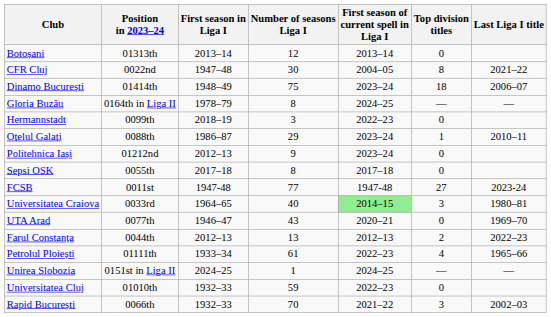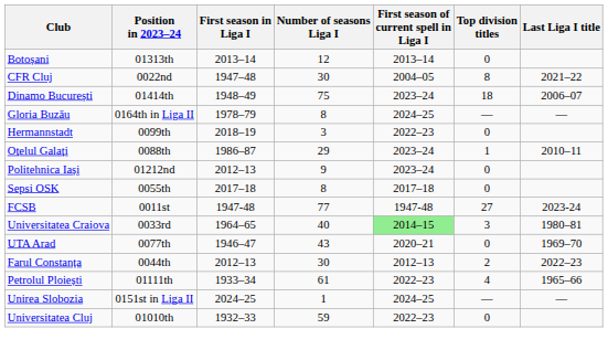 <table class="wikitable sortable" style="text-align:center">
 <tr>
 <th>Club</th>
 <th>Position<br>in <a href='#'>2023–24</a></th>
 <th>First season in<br>Liga I</th>
 <th>Number of seasons<br>Liga I</th>
 <th>First season of<br>current spell in<br>Liga I</th>
 <th>Top division<br>titles</th>
 <th>Last Liga I title</th>
 </tr>
 <tr>
 <td align="left"><a href='#'>Botoșani</a></td>
 <td><span>013</span>13th</td>
 <td>2013–14</td>
 <td>12</td>
 <td>2013–14</td>
 <td>0</td>
 <td></td>
 </tr>
 <tr>
 <td align="left"><a href='#'>CFR Cluj</a></td>
 <td><span>002</span>2nd</td>
 <td>1947–48</td>
 <td>30</td>
 <td>2004–05</td>
 <td>8</td>
 <td>2021–22</td>
 </tr>
 <tr>
 <td align="left"><a href='#'>Dinamo București</a></td>
 <td><span>014</span>14th</td>
 <td>1948–49</td>
 <td>75</td>
 <td>2023–24</td>
 <td>18</td>
 <td>2006–07</td>
 </tr>
 <tr>
 <td align="left"><a href='#'>Gloria Buzǎu</a></td>
 <td><span>016</span>4th in <a href='#'>Liga II</a></td>
 <td>1978–79</td>
 <td>8</td>
 <td>2024–25</td>
 <td>—</td>
 <td>—</td>
 </tr>
 <tr>
 <td align="left"><a href='#'>Hermannstadt</a></td>
 <td><span>009</span>9th</td>
 <td>2018–19</td>
 <td>3</td>
 <td>2022–23</td>
 <td>0</td>
 <td></td>
 </tr>
 <tr>
 <td align="left"><a href='#'>Oțelul Galați</a></td>
 <td><span>008</span>8th</td>
 <td>1986–87</td>
 <td>29</td>
 <td>2023–24</td>
 <td>1</td>
 <td>2010–11</td>
 </tr>
 <tr>
 <td align="left"><a href='#'>Politehnica Iași</a></td>
 <td><span>012</span>12nd</td>
 <td>2012–13</td>
 <td>9</td>
 <td>2023–24</td>
 <td>0</td>
 <td></td>
 </tr>
 <tr>
 <td align="left"><a href='#'>Sepsi OSK</a></td>
 <td><span>005</span>5th</td>
 <td>2017–18</td>
 <td>8</td>
 <td>2017–18</td>
 <td>0</td>
 <td></td>
 </tr>
 <tr>
 <td align="left"><a href='#'>FCSB</a></td>
 <td><span>001</span>1st</td>
 <td>1947-48</td>
 <td>77</td>
 <td>1947-48</td>
 <td>27</td>
 <td>2023-24</td>
 </tr>
 <tr>
 <td align="left"><a href='#'>Universitatea Craiova</a></td>
 <td><span>003</span>3rd</td>
 <td>1964–65</td>
 <td>40</td>
 <td style="background: lightgreen;">2014–15</td>
 <td>3</td>
 <td>1980–81</td>
 </tr>
 <tr>
 <td align="left"><a href='#'>UTA Arad</a></td>
 <td><span>007</span>7th</td>
 <td>1946–47</td>
 <td>43</td>
 <td>2020–21</td>
 <td>0</td>
 <td>1969–70</td>
 </tr>
 <tr>
 <td align="left"><a href='#'>Farul Constanța</a></td>
 <td><span>004</span>4th</td>
 <td>2012–13</td>
-<td>13</td>
+<td>30</td>
 <td>2012–13</td>
 <td>2</td>
 <td>2022–23</td>
 </tr>
 <tr>
 <td align="left"><a href='#'>Petrolul Ploiești</a></td>
 <td><span>011</span>11th</td>
 <td>1933–34</td>
 <td>61</td>
 <td>2022–23</td>
 <td>4</td>
 <td>1965–66</td>
 </tr>
 <tr>
 <td align="left"><a href='#'>Unirea Slobozia</a></td>
 <td><span>015</span>1st in <a href='#'>Liga II</a></td>
 <td>2024–25</td>
 <td>1</td>
 <td>2024–25</td>
 <td>—</td>
 <td>—</td>
 </tr>
 <tr>
 <td align="left"><a href='#'>Universitatea Cluj</a></td>
 <td><span>010</span>10th</td>
 <td>1932–33</td>
 <td>59</td>
 <td>2022–23</td>
 <td>0</td>
 <td></td>
 </tr>
-<tr>
-<td align="left"><a href='#'>Rapid București</a></td>
-<td><span>006</span>6th</td>
-<td>1932–33</td>
-<td>70</td>
-<td>2021–22</td>
-<td>3</td>
-<td>2002–03</td>
-</tr>
 </table>
